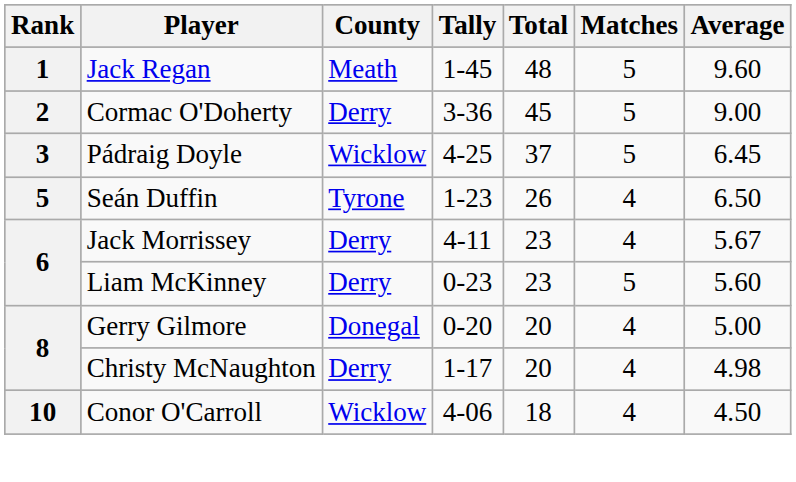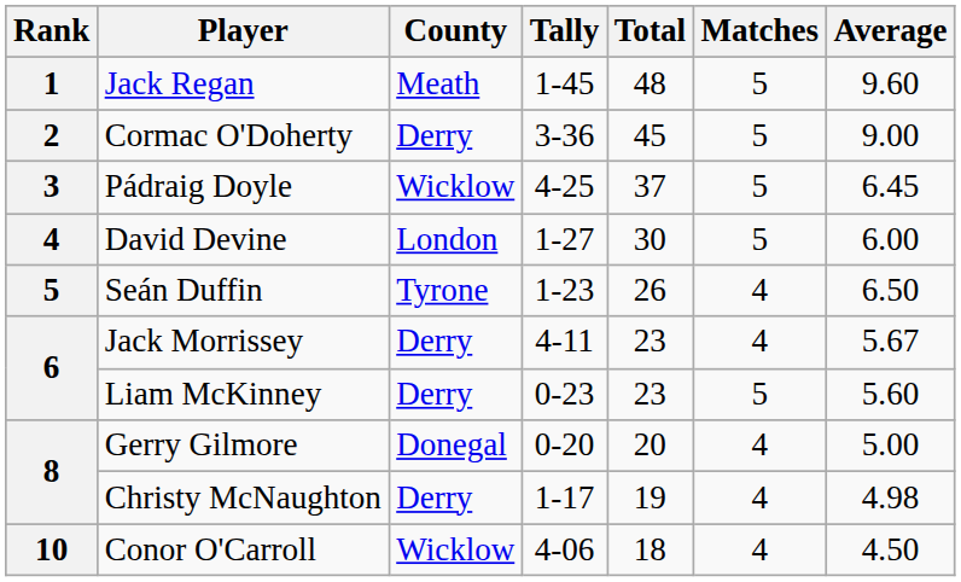 <table class="wikitable">
 <tr>
 <th>Rank</th>
 <th>Player</th>
 <th>County</th>
 <th>Tally</th>
 <th>Total</th>
 <th>Matches</th>
 <th>Average</th>
 </tr>
 <tr>
 <th rowspan="1" align="center">1</th>
 <td><a href='#'>Jack Regan</a></td>
 <td> <a href='#'>Meath</a></td>
 <td align="center">1-45</td>
 <td align="center">48</td>
 <td align="center">5</td>
 <td align="center">9.60</td>
 </tr>
 <tr>
 <th align="center">2</th>
 <td>Cormac O'Doherty</td>
 <td> <a href='#'>Derry</a></td>
 <td align="center">3-36</td>
 <td align="center">45</td>
 <td align="center">5</td>
 <td align="center">9.00</td>
 </tr>
 <tr>
 <th>3</th>
 <td>Pádraig Doyle</td>
 <td> <a href='#'>Wicklow</a></td>
 <td align="center">4-25</td>
 <td align="center">37</td>
 <td align="center">5</td>
 <td align="center">6.45</td>
+</tr>
+<tr>
+<th>4</th>
+<td>David Devine</td>
+<td> <a href='#'>London</a></td>
+<td align="center">1-27</td>
+<td align="center">30</td>
+<td align="center">5</td>
+<td align="center">6.00</td>
 </tr>
 <tr>
 <th>5</th>
 <td>Seán Duffin</td>
 <td> <a href='#'>Tyrone</a></td>
 <td align="center">1-23</td>
 <td align="center">26</td>
 <td align="center">4</td>
 <td align="center">6.50</td>
 </tr>
 <tr>
 <th rowspan="2">6</th>
 <td>Jack Morrissey</td>
 <td> <a href='#'>Derry</a></td>
 <td align="center">4-11</td>
 <td align="center">23</td>
 <td align="center">4</td>
 <td align="center">5.67</td>
 </tr>
 <tr>
 <td>Liam McKinney</td>
 <td> <a href='#'>Derry</a></td>
 <td align="center">0-23</td>
 <td align="center">23</td>
 <td align="center">5</td>
 <td align="center">5.60</td>
 </tr>
 <tr>
 <th rowspan="2">8</th>
 <td>Gerry Gilmore</td>
 <td> <a href='#'>Donegal</a></td>
 <td align="center">0-20</td>
 <td align="center">20</td>
 <td align="center">4</td>
 <td align="center">5.00</td>
 </tr>
 <tr>
 <td>Christy McNaughton</td>
 <td> <a href='#'>Derry</a></td>
 <td align="center">1-17</td>
-<td align="center">20</td>
+<td align="center">19</td>
 <td align="center">4</td>
 <td align="center">4.98</td>
 </tr>
 <tr>
 <th>10</th>
 <td>Conor O'Carroll</td>
 <td> <a href='#'>Wicklow</a></td>
 <td align="center">4-06</td>
 <td align="center">18</td>
 <td align="center">4</td>
 <td align="center">4.50</td>
 </tr>
 </table>
